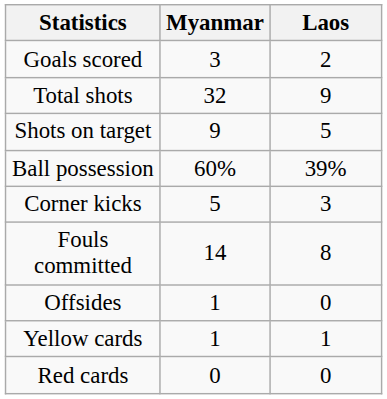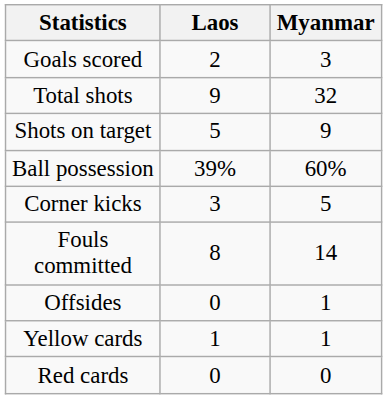 <table class="wikitable" style="text-align:center; margin:auto;">
 <tr>
 <th scope=col width=100>Statistics</th>
+<th scope=col width=70>Laos</th>
 <th scope=col width=70>Myanmar</th>
-<th scope=col width=70>Laos</th>
 </tr>
 <tr>
 <td>Goals scored</td>
+<td>2</td>
 <td>3</td>
-<td>2</td>
 </tr>
 <tr>
 <td>Total shots</td>
+<td>9</td>
 <td>32</td>
+</tr>
+<tr>
+<td>Shots on target</td>
+<td>5</td>
 <td>9</td>
 </tr>
 <tr>
-<td>Shots on target</td>
-<td>9</td>
+<td>Ball possession</td>
+<td>39%</td>
+<td>60%</td>
+</tr>
+<tr>
+<td>Corner kicks</td>
+<td>3</td>
 <td>5</td>
 </tr>
 <tr>
-<td>Ball possession</td>
-<td>60%</td>
-<td>39%</td>
-</tr>
-<tr>
-<td>Corner kicks</td>
-<td>5</td>
-<td>3</td>
-</tr>
-<tr>
 <td>Fouls committed</td>
+<td>8</td>
 <td>14</td>
-<td>8</td>
 </tr>
 <tr>
 <td>Offsides</td>
+<td>0</td>
 <td>1</td>
-<td>0</td>
 </tr>
 <tr>
 <td>Yellow cards</td>
 <td>1</td>
 <td>1</td>
 </tr>
 <tr>
 <td>Red cards</td>
 <td>0</td>
 <td>0</td>
 </tr>
 </table>
